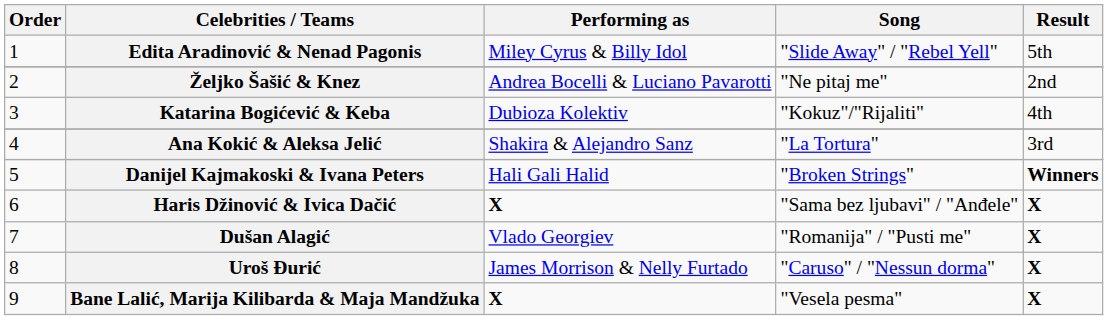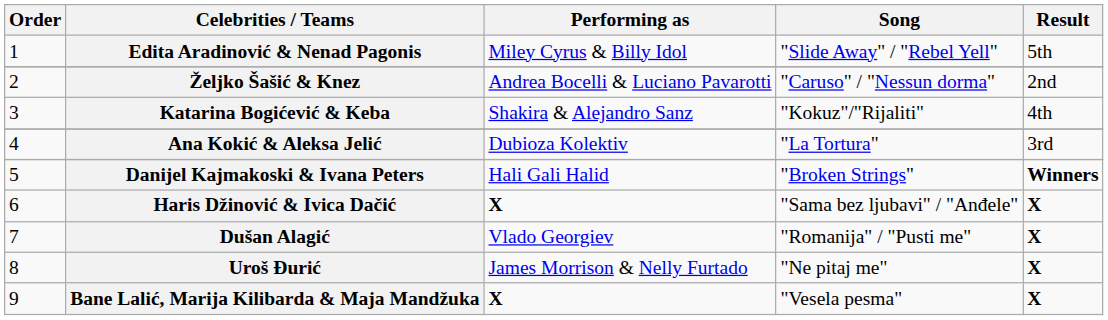 <table class=wikitable>
 <tr>
 <th>Order</th>
 <th>Celebrities / Teams</th>
 <th>Performing as</th>
 <th>Song</th>
 <th>Result</th>
 </tr>
 <tr ->
 <td>1</td>
 <th scope="row">Edita Aradinović & Nenad Pagonis</th>
 <td><a href='#'>Miley Cyrus</a> & <a href='#'>Billy Idol</a></td>
 <td>"<a href='#'>Slide Away</a>" / "<a href='#'>Rebel Yell</a>"</td>
 <td>5th</td>
 </tr>
 <tr>
 </tr>
 <tr ->
 <td>2</td>
 <th scope="row">Željko Šašić & Knez</th>
 <td><a href='#'>Andrea Bocelli</a> & <a href='#'>Luciano Pavarotti</a></td>
-<td>"Ne pitaj me"</td>
+<td>"<a href='#'>Caruso</a>" / "<a href='#'>Nessun dorma</a>"</td>
 <td>2nd</td>
 </tr>
 <tr ->
 <td>3</td>
 <th scope="row">Katarina Bogićević & Keba</th>
-<td><a href='#'>Dubioza Kolektiv</a></td>
+<td><a href='#'>Shakira</a> & <a href='#'>Alejandro Sanz</a></td>
 <td>"Kokuz"/"Rijaliti"</td>
 <td>4th</td>
 </tr>
 <tr>
 </tr>
 <tr>
 <td>4</td>
 <th scope="row">Ana Kokić & Aleksa Jelić</th>
-<td><a href='#'>Shakira</a> & <a href='#'>Alejandro Sanz</a></td>
+<td><a href='#'>Dubioza Kolektiv</a></td>
 <td>"<a href='#'>La Tortura</a>"</td>
 <td>3rd</td>
 </tr>
 <tr>
 </tr>
 <tr -bgcolor="yellow">
 <td>5</td>
 <th scope="row">Danijel Kajmakoski & Ivana Peters</th>
 <td><a href='#'>Hali Gali Halid</a></td>
 <td>"<a href='#'>Broken Strings</a>"</td>
 <td><strong>Winners</strong></td>
 </tr>
 <tr>
 <td>6</td>
 <th scope="row">Haris Džinović & Ivica Dačić</th>
 <td><strong>X</strong></td>
 <td>"Sama bez ljubavi" / "Anđele"</td>
 <td><strong>X</strong></td>
 </tr>
 <tr>
 <td>7</td>
 <th scope="row">Dušan Alagić</th>
 <td><a href='#'>Vlado Georgiev</a></td>
 <td>"Romanija" / "Pusti me"</td>
 <td><strong>X</strong></td>
 </tr>
 <tr>
 <td>8</td>
 <th scope="row">Uroš Đurić</th>
 <td><a href='#'>James Morrison</a> & <a href='#'>Nelly Furtado</a></td>
-<td>"<a href='#'>Caruso</a>" / "<a href='#'>Nessun dorma</a>"</td>
+<td>"Ne pitaj me"</td>
 <td><strong>X</strong></td>
 </tr>
 <tr>
 <td>9</td>
 <th scope="row">Bane Lalić, Marija Kilibarda & Maja Mandžuka</th>
 <td><strong>X</strong></td>
 <td>"Vesela pesma"</td>
 <td><strong>X</strong></td>
 </tr>
 </table>
